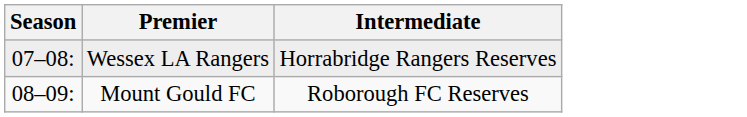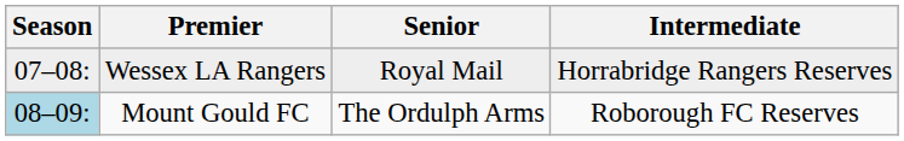 <table class="wikitable" style="text-align: center">
 <tr>
 <th>Season</th>
 <th>Premier</th>
+<th>Senior</th>
 <th>Intermediate</th>
 </tr>
 <tr bgcolor=#eeeeee>
 <td>07–08:</td>
 <td>Wessex LA Rangers</td>
+<td>Royal Mail</td>
 <td>Horrabridge Rangers Reserves</td>
 </tr>
 <tr>
-<td>08–09:</td>
+<td style="background: lightblue;">08–09:</td>
 <td>Mount Gould FC</td>
+<td>The Ordulph Arms</td>
 <td>Roborough FC Reserves</td>
 </tr>
 </table>
